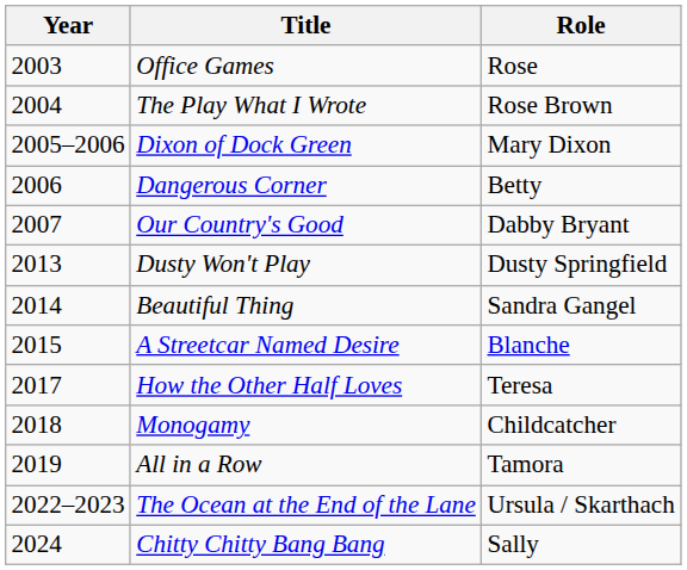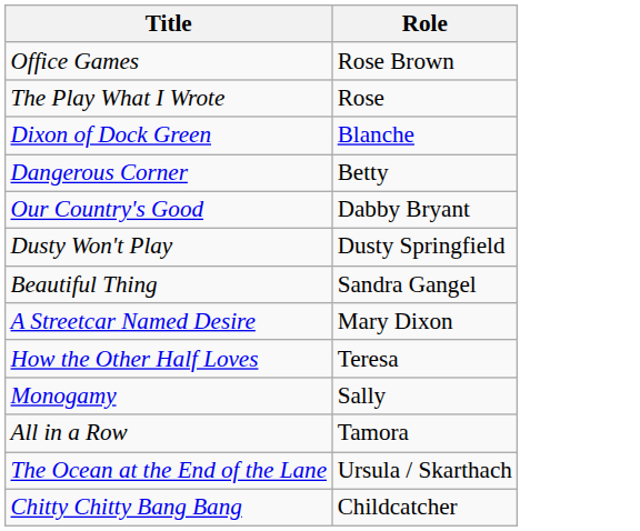 <table class="wikitable sortable">
 <tr>
-<th>Year</th>
 <th>Title</th>
 <th class="unsortable">Role</th>
 </tr>
 <tr>
-<td>2003</td>
 <td><em>Office Games</em></td>
+<td>Rose Brown</td>
+</tr>
+<tr>
+<td><em>The Play What I Wrote</em></td>
 <td>Rose</td>
 </tr>
 <tr>
-<td>2004</td>
-<td><em>The Play What I Wrote</em></td>
-<td>Rose Brown</td>
+<td><em><a href='#'>Dixon of Dock Green</a></em></td>
+<td><a href='#'>Blanche</a></td>
 </tr>
 <tr>
-<td>2005–2006</td>
-<td><em><a href='#'>Dixon of Dock Green</a></em></td>
-<td>Mary Dixon</td>
-</tr>
-<tr>
-<td>2006</td>
 <td><em><a href='#'>Dangerous Corner</a></em></td>
 <td>Betty</td>
 </tr>
 <tr>
-<td>2007</td>
 <td><em><a href='#'>Our Country's Good</a></em></td>
 <td>Dabby Bryant</td>
 </tr>
 <tr>
-<td>2013</td>
 <td><em>Dusty Won't Play</em></td>
 <td>Dusty Springfield</td>
 </tr>
 <tr>
-<td>2014</td>
 <td><em>Beautiful Thing</em></td>
 <td>Sandra Gangel</td>
 </tr>
 <tr>
-<td>2015</td>
 <td><em><a href='#'>A Streetcar Named Desire</a></em></td>
-<td><a href='#'>Blanche</a></td>
+<td>Mary Dixon</td>
 </tr>
 <tr>
-<td>2017</td>
 <td><em><a href='#'>How the Other Half Loves</a></em></td>
 <td>Teresa</td>
 </tr>
 <tr |->
-<td>2018</td>
 <td><em><a href='#'>Monogamy</a></em></td>
-<td>Childcatcher</td>
+<td>Sally</td>
 </tr>
 <tr>
-<td>2019</td>
 <td><em>All in a Row</em></td>
 <td>Tamora</td>
 </tr>
 <tr>
-<td>2022–2023</td>
 <td><em><a href='#'>The Ocean at the End of the Lane</a></em></td>
 <td>Ursula / Skarthach</td>
 </tr>
 <tr>
-<td>2024</td>
 <td><em><a href='#'>Chitty Chitty Bang Bang</a></em></td>
-<td>Sally</td>
+<td>Childcatcher</td>
 </tr>
 </table>
